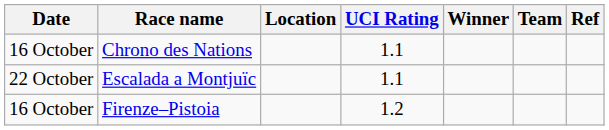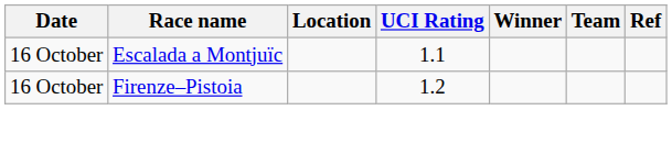 <table class="wikitable sortable">
 <tr>
 <th>Date</th>
 <th>Race name</th>
 <th>Location</th>
 <th><a href='#'>UCI Rating</a></th>
 <th>Winner</th>
 <th>Team</th>
 <th>Ref</th>
 </tr>
 <tr>
 <td>16 October</td>
-<td><a href='#'>Chrono des Nations</a></td>
-<td></td>
-<td align=center>1.1</td>
-<td></td>
-<td></td>
-<td align=center></td>
-</tr>
-<tr>
-<td>22 October</td>
 <td><a href='#'>Escalada a Montjuïc</a></td>
 <td></td>
 <td align=center>1.1</td>
 <td></td>
 <td></td>
 <td align=center></td>
 </tr>
 <tr>
 <td>16 October</td>
 <td><a href='#'>Firenze–Pistoia</a></td>
 <td></td>
 <td align=center>1.2</td>
 <td></td>
 <td></td>
 <td align=center></td>
 </tr>
 </table>
